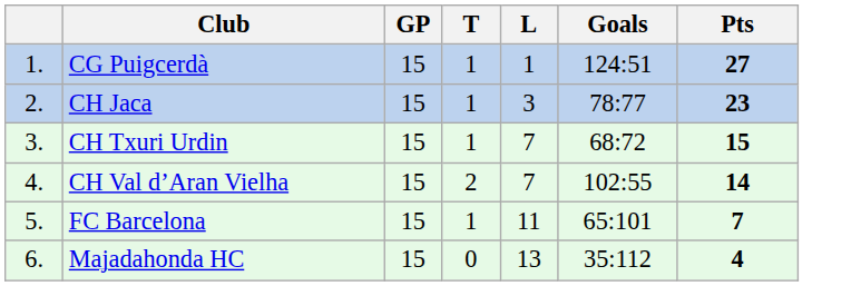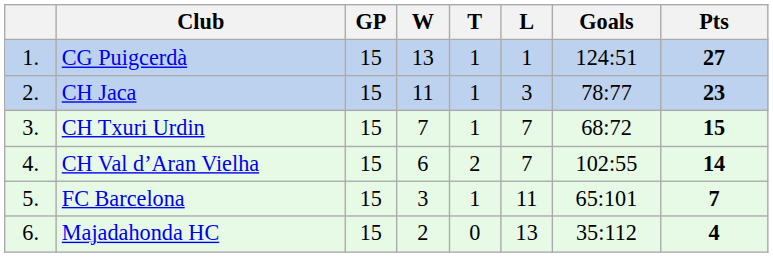 <table class="wikitable">
 <tr>
 <th width="30"></th>
 <th width="200">Club</th>
 <th width="30">GP</th>
+<th width="30">W</th>
 <th width="30">T</th>
 <th width="30">L</th>
 <th width="70">Goals</th>
 <th width="70">Pts</th>
 </tr>
 <tr bgcolor="#BCD2EE" align="center">
 <td>1.</td>
 <td align="left"><a href='#'>CG Puigcerdà</a></td>
 <td>15</td>
+<td>13</td>
 <td>1</td>
 <td>1</td>
 <td>124:51</td>
 <td><strong>27</strong></td>
 </tr>
 <tr bgcolor="#BCD2EE" align="center">
 <td>2.</td>
 <td align="left"><a href='#'>CH Jaca</a></td>
 <td>15</td>
+<td>11</td>
 <td>1</td>
 <td>3</td>
 <td>78:77</td>
 <td><strong>23</strong></td>
 </tr>
 <tr bgcolor="#e6fae6" align="center">
 <td>3.</td>
 <td align="left"><a href='#'>CH Txuri Urdin</a></td>
 <td>15</td>
+<td>7</td>
 <td>1</td>
 <td>7</td>
 <td>68:72</td>
 <td><strong>15</strong></td>
 </tr>
 <tr bgcolor="#e6fae6" align="center">
 <td>4.</td>
 <td align="left"><a href='#'>CH Val d’Aran Vielha</a></td>
 <td>15</td>
+<td>6</td>
 <td>2</td>
 <td>7</td>
 <td>102:55</td>
 <td><strong>14</strong></td>
 </tr>
 <tr bgcolor="#e6fae6" align="center">
 <td>5.</td>
 <td align="left"><a href='#'>FC Barcelona</a></td>
 <td>15</td>
+<td>3</td>
 <td>1</td>
 <td>11</td>
 <td>65:101</td>
 <td><strong>7</strong></td>
 </tr>
 <tr bgcolor="#e6fae6" align="center">
 <td>6.</td>
 <td align="left"><a href='#'>Majadahonda HC</a></td>
 <td>15</td>
+<td>2</td>
 <td>0</td>
 <td>13</td>
 <td>35:112</td>
 <td><strong>4</strong></td>
 </tr>
 </table>
